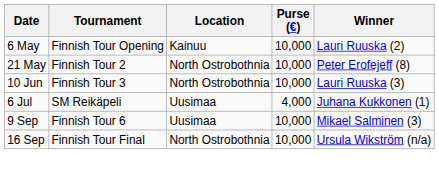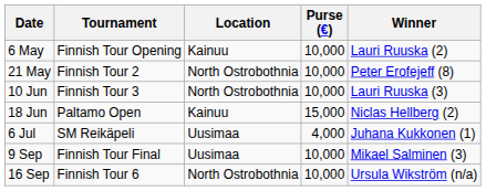 <table class="wikitable" style="font-size:95%;">
 <tr>
 <th>Date</th>
 <th>Tournament</th>
 <th>Location</th>
 <th>Purse<br>(<a href='#'>€</a>)</th>
 <th>Winner</th>
 </tr>
 <tr>
 <td>6 May</td>
 <td>Finnish Tour Opening</td>
 <td>Kainuu</td>
 <td align=right>10,000</td>
 <td> <a href='#'>Lauri Ruuska</a> (2)</td>
 </tr>
 <tr>
 <td>21 May</td>
 <td>Finnish Tour 2</td>
 <td>North Ostrobothnia</td>
 <td align=right>10,000</td>
 <td> <a href='#'>Peter Erofejeff</a> (8)</td>
 </tr>
 <tr>
 <td>10 Jun</td>
 <td>Finnish Tour 3</td>
 <td>North Ostrobothnia</td>
 <td align=right>10,000</td>
 <td> <a href='#'>Lauri Ruuska</a> (3)</td>
 </tr>
 <tr>
+<td>18 Jun</td>
+<td>Paltamo Open</td>
+<td>Kainuu</td>
+<td align=right>15,000</td>
+<td> <a href='#'>Niclas Hellberg</a> (2)</td>
+</tr>
+<tr>
 <td>6 Jul</td>
 <td>SM Reikäpeli</td>
 <td>Uusimaa</td>
 <td align=right>4,000</td>
 <td> <a href='#'>Juhana Kukkonen</a> (1)</td>
 </tr>
 <tr>
 <td>9 Sep</td>
-<td>Finnish Tour 6</td>
+<td>Finnish Tour Final</td>
 <td>Uusimaa</td>
 <td align=right>10,000</td>
 <td> <a href='#'>Mikael Salminen</a> (3)</td>
 </tr>
 <tr>
 <td>16 Sep</td>
-<td>Finnish Tour Final</td>
+<td>Finnish Tour 6</td>
 <td>North Ostrobothnia</td>
 <td align=right>10,000</td>
 <td> <a href='#'>Ursula Wikström</a> (n/a)</td>
 </tr>
 </table>
